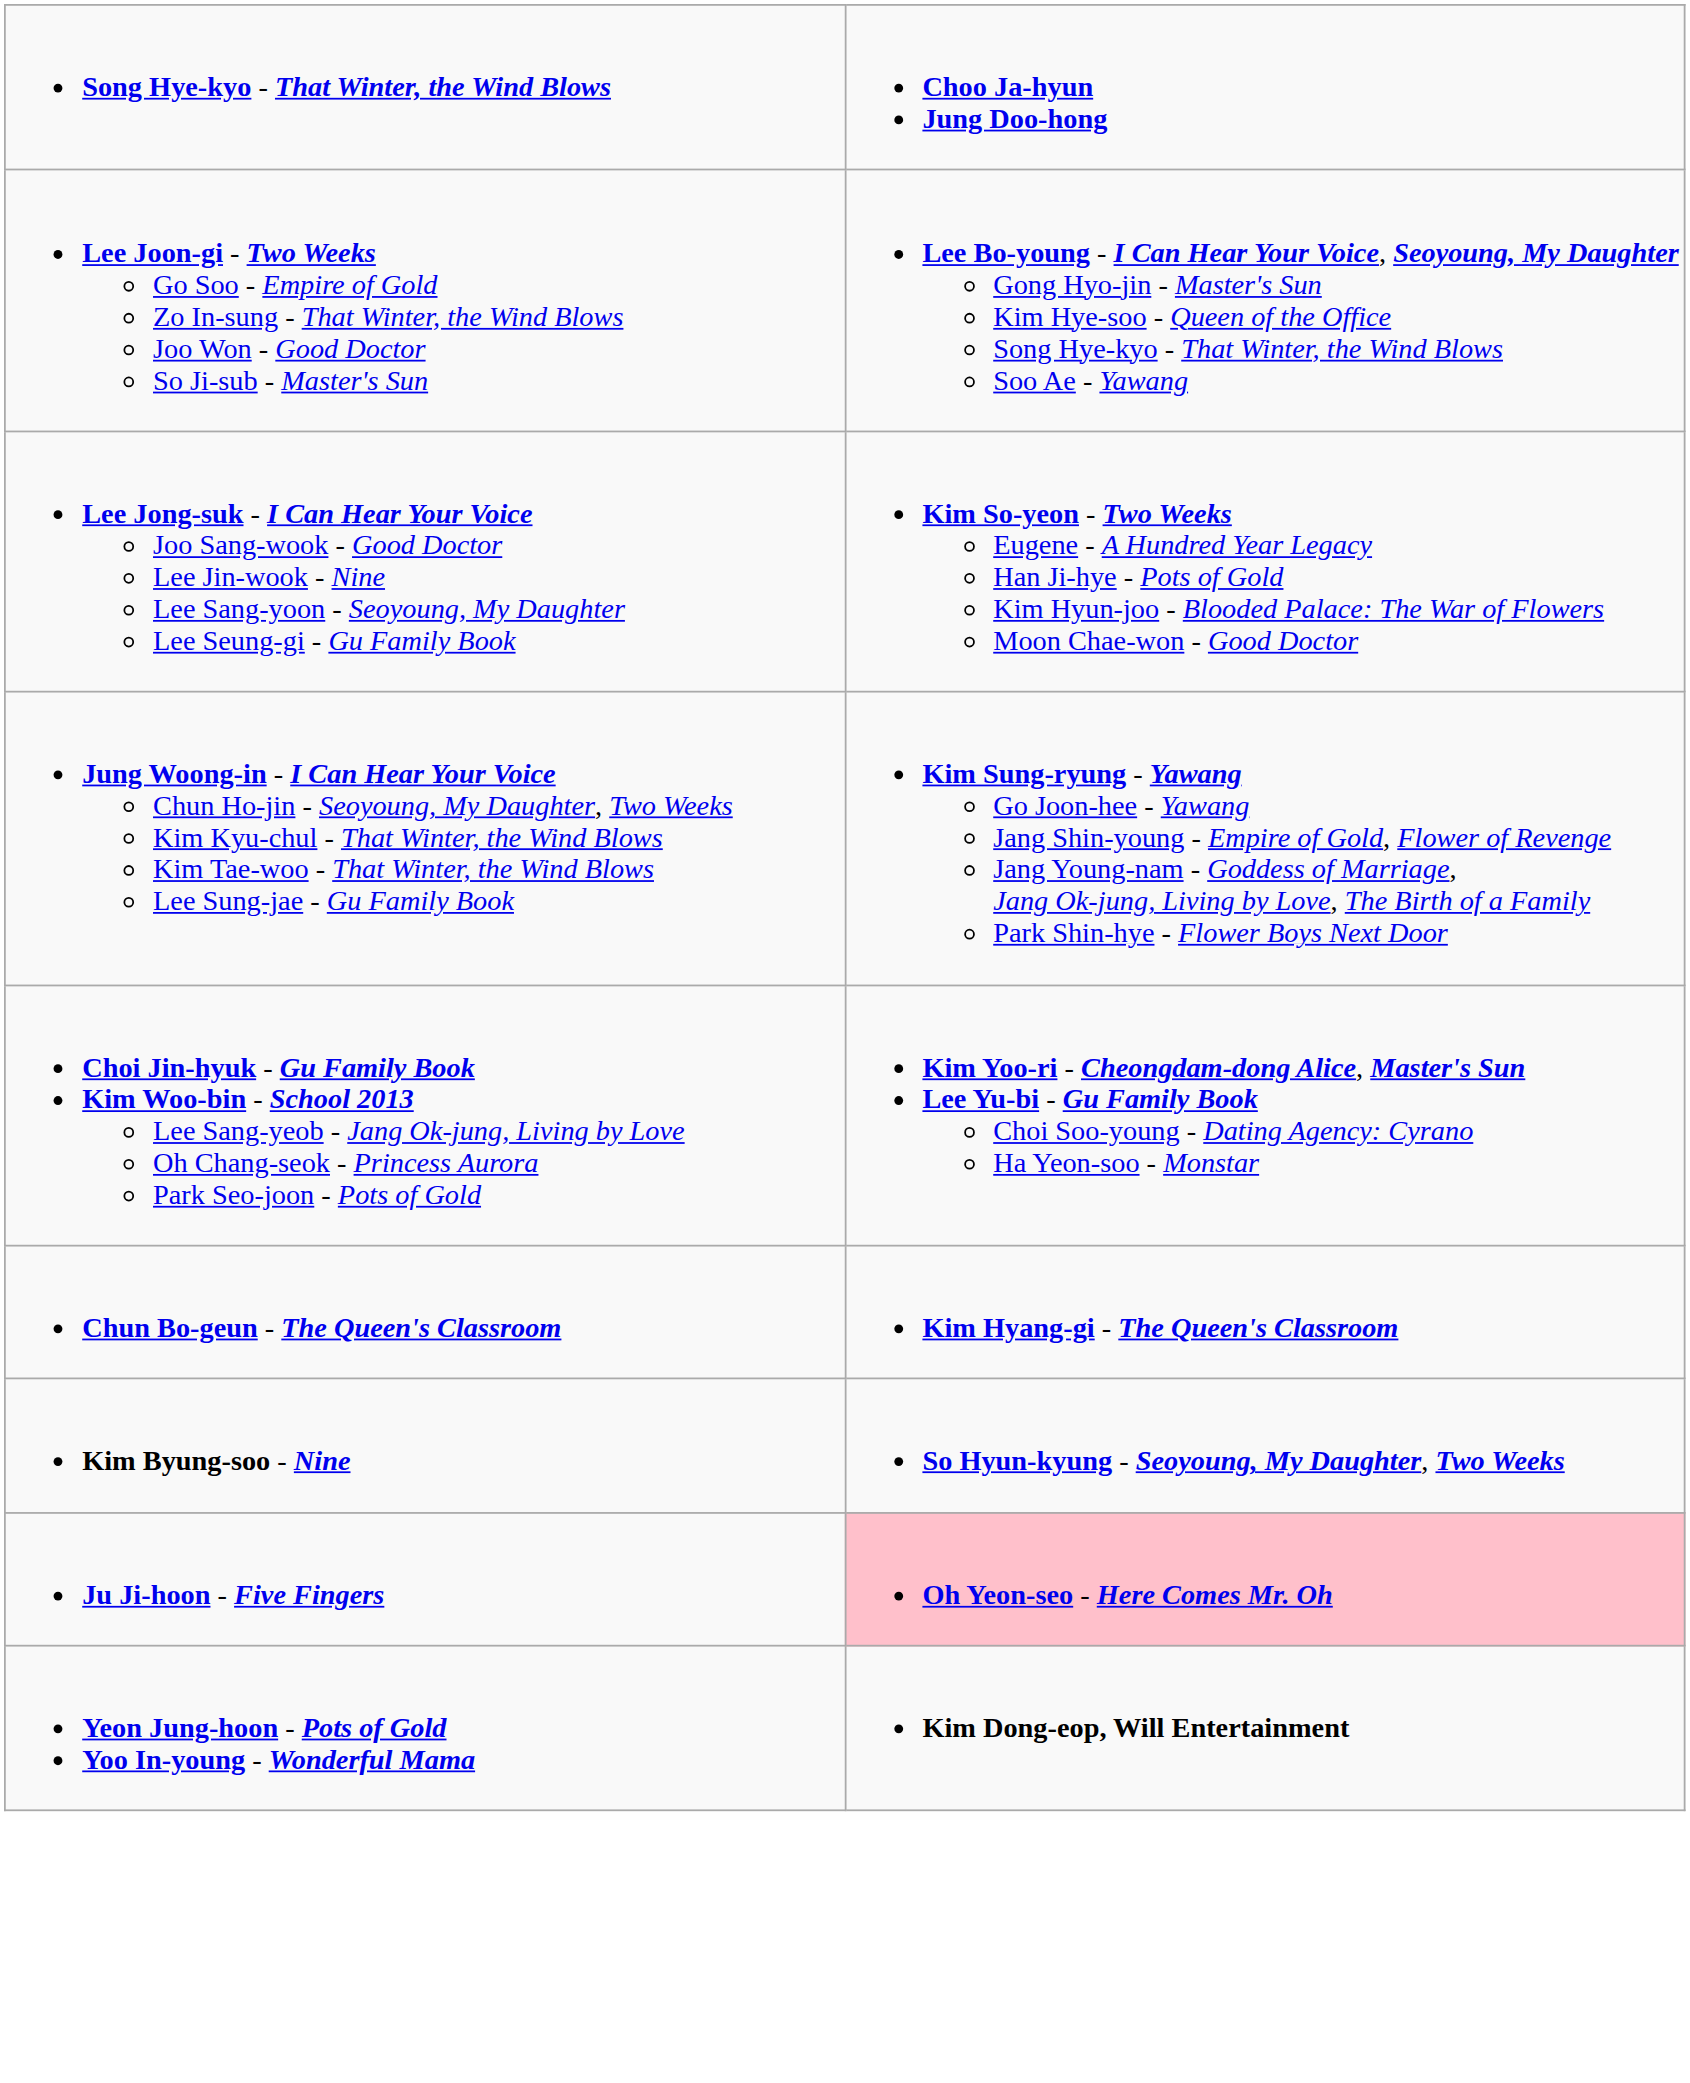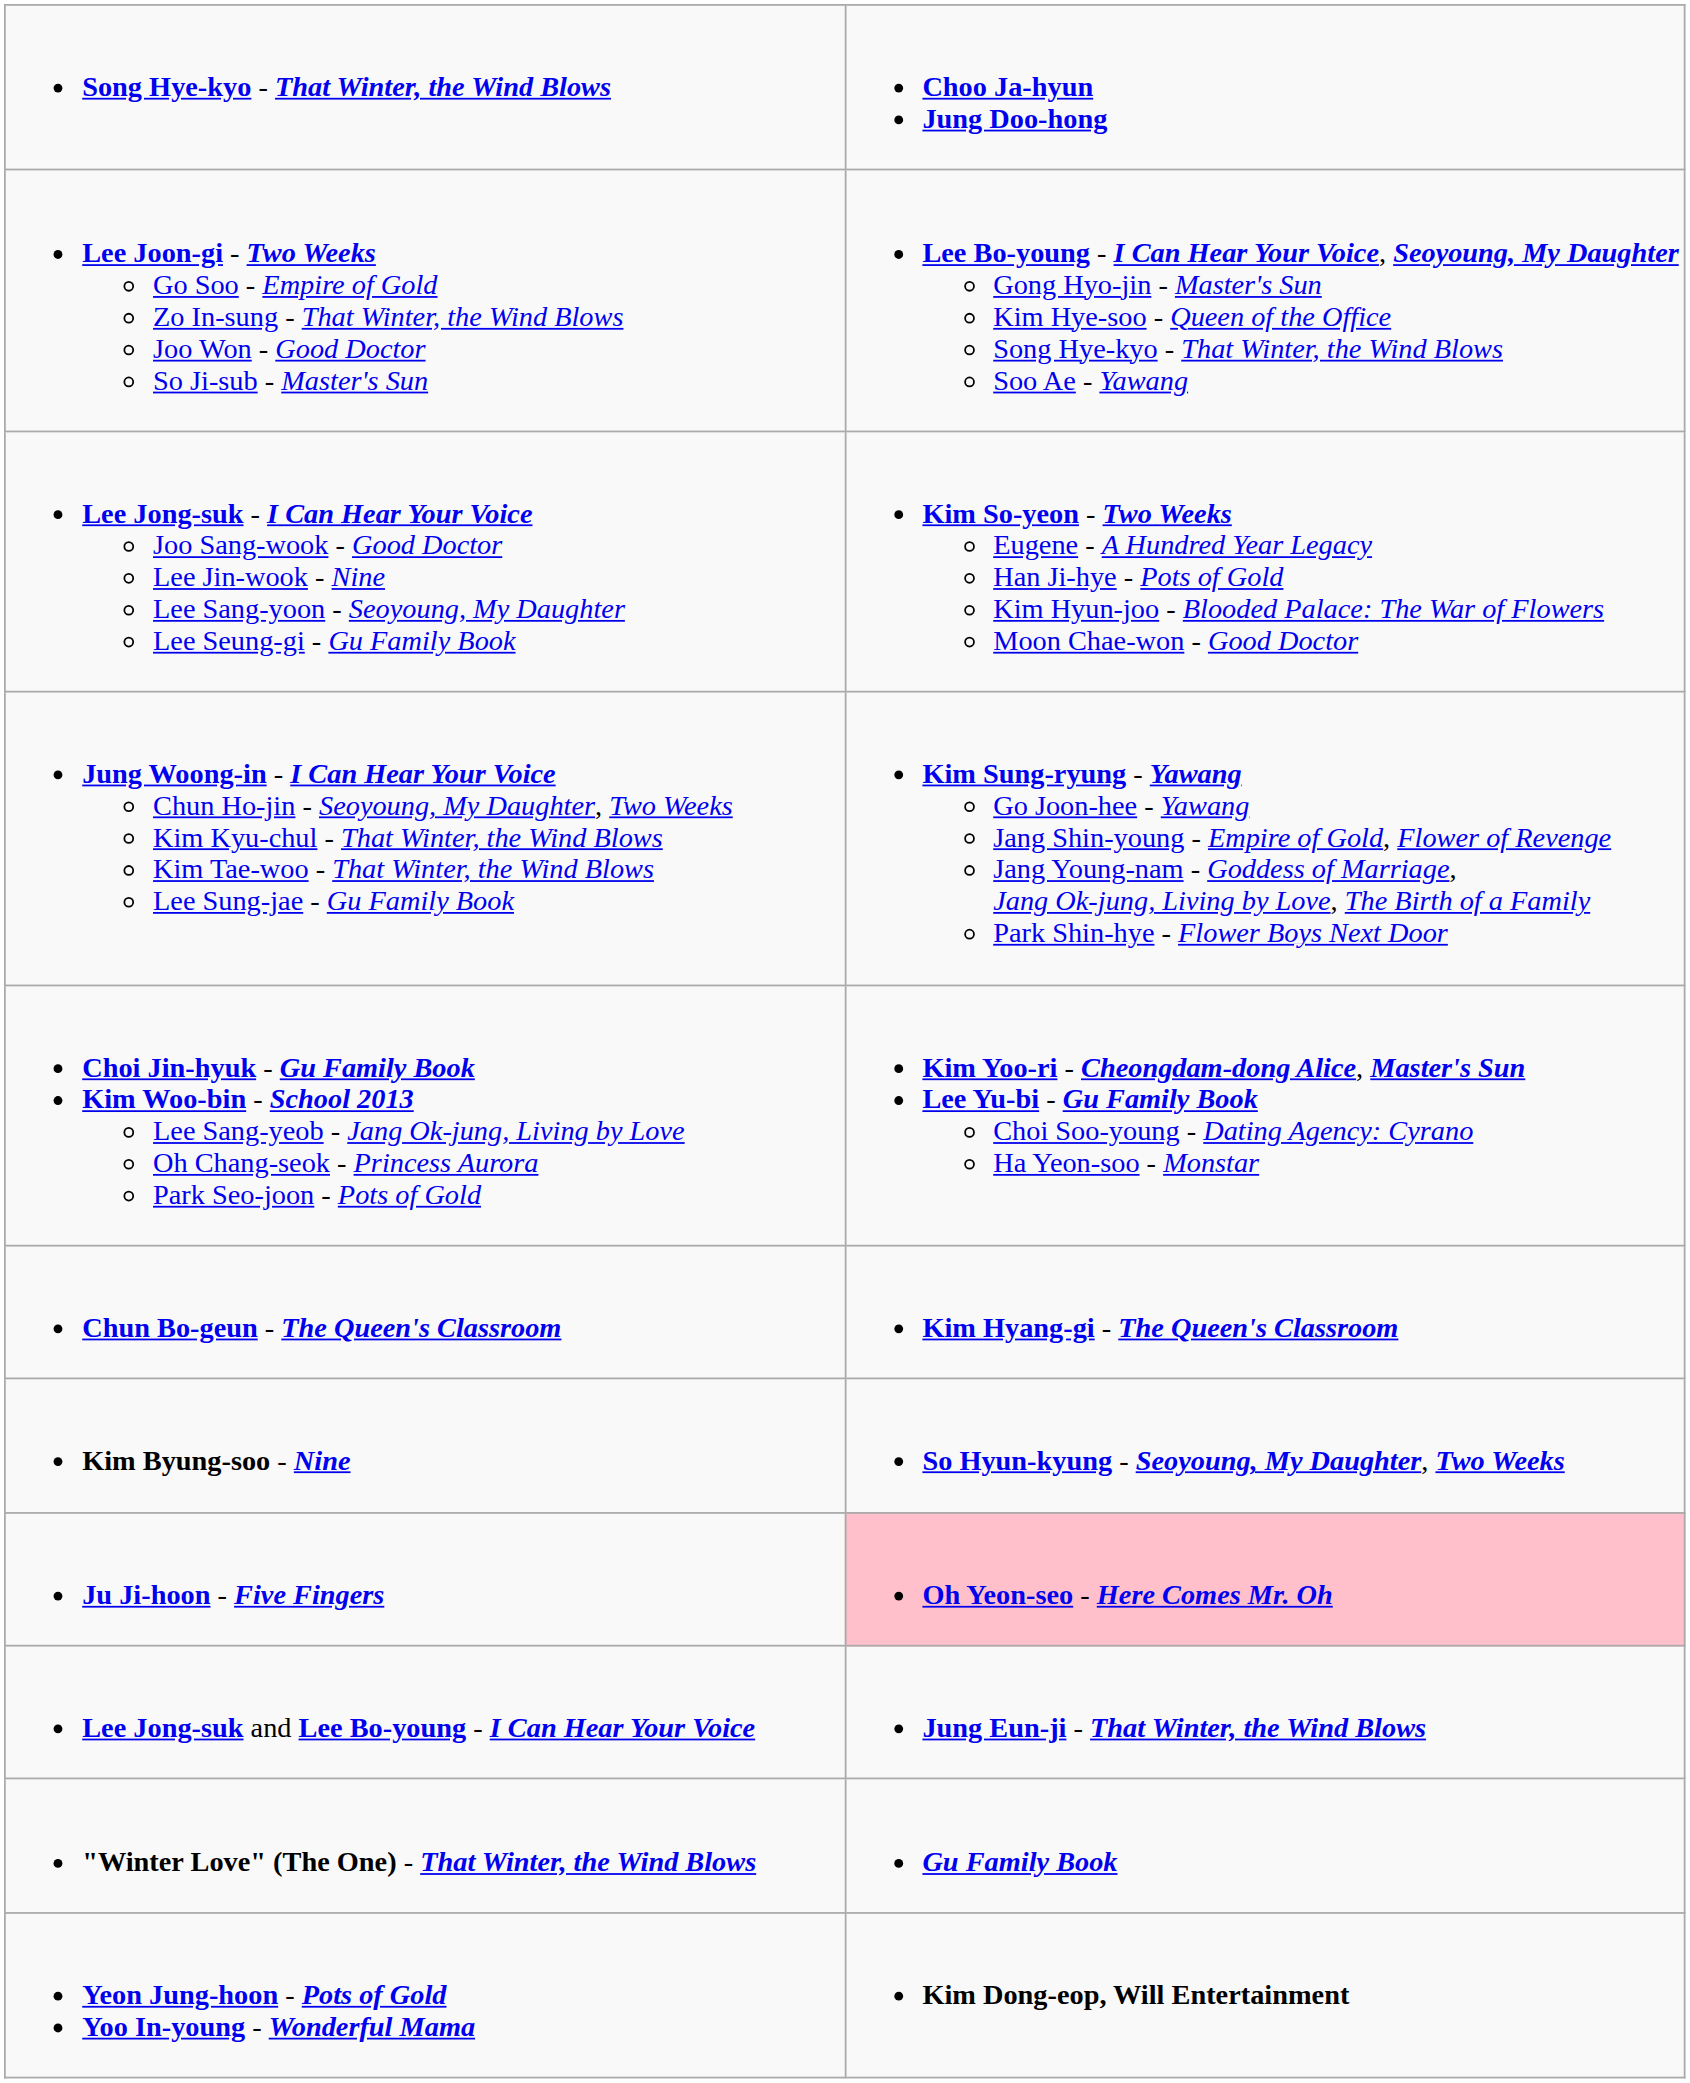 <table class="wikitable">
 <tr>
 <td style="vertical-align:top; width:50%;"><br><ul><li><strong><a href='#'>Song Hye-kyo</a></strong> - <strong><em><a href='#'>That Winter, the Wind Blows</a></em></strong> </li></ul></td>
 <td style="vertical-align:top; width:50%;"><br><ul><li><strong><a href='#'>Choo Ja-hyun</a></strong> </li><li><strong><a href='#'>Jung Doo-hong</a></strong> </li></ul></td>
 </tr>
 <tr>
 <td style="vertical-align:top; width:50%;"><br><ul><li><strong><a href='#'>Lee Joon-gi</a></strong> - <strong><em><a href='#'>Two Weeks</a></em></strong> <ul><li><a href='#'>Go Soo</a> - <em><a href='#'>Empire of Gold</a></em></li><li><a href='#'>Zo In-sung</a> - <em><a href='#'>That Winter, the Wind Blows</a></em></li><li><a href='#'>Joo Won</a> - <em><a href='#'>Good Doctor</a></em></li><li><a href='#'>So Ji-sub</a> - <em><a href='#'>Master's Sun</a></em></li></ul></li></ul></td>
 <td style="vertical-align:top; width:50%;"><br><ul><li><strong><a href='#'>Lee Bo-young</a></strong> - <strong><em><a href='#'>I Can Hear Your Voice</a></em></strong>, <strong><em><a href='#'>Seoyoung, My Daughter</a></em></strong> <ul><li><a href='#'>Gong Hyo-jin</a> - <em><a href='#'>Master's Sun</a></em></li><li><a href='#'>Kim Hye-soo</a> - <em><a href='#'>Queen of the Office</a></em></li><li><a href='#'>Song Hye-kyo</a> - <em><a href='#'>That Winter, the Wind Blows</a></em></li><li><a href='#'>Soo Ae</a> - <em><a href='#'>Yawang</a></em></li></ul></li></ul></td>
 </tr>
 <tr>
 <td style="vertical-align:top; width:50%;"><br><ul><li><strong><a href='#'>Lee Jong-suk</a></strong> - <strong><em><a href='#'>I Can Hear Your Voice</a></em></strong> <ul><li><a href='#'>Joo Sang-wook</a> - <em><a href='#'>Good Doctor</a></em></li><li><a href='#'>Lee Jin-wook</a> - <em><a href='#'>Nine</a></em></li><li><a href='#'>Lee Sang-yoon</a> - <em><a href='#'>Seoyoung, My Daughter</a></em></li><li><a href='#'>Lee Seung-gi</a> - <em><a href='#'>Gu Family Book</a></em></li></ul></li></ul></td>
 <td style="vertical-align:top; width:50%;"><br><ul><li><strong><a href='#'>Kim So-yeon</a></strong> - <strong><em><a href='#'>Two Weeks</a></em></strong> <ul><li><a href='#'>Eugene</a> - <em><a href='#'>A Hundred Year Legacy</a></em></li><li><a href='#'>Han Ji-hye</a> - <em><a href='#'>Pots of Gold</a></em></li><li><a href='#'>Kim Hyun-joo</a> - <em><a href='#'>Blooded Palace: The War of Flowers</a></em></li><li><a href='#'>Moon Chae-won</a> - <em><a href='#'>Good Doctor</a></em></li></ul></li></ul></td>
 </tr>
 <tr>
 <td style="vertical-align:top; width:50%;"><br><ul><li><strong><a href='#'>Jung Woong-in</a></strong> - <strong><em><a href='#'>I Can Hear Your Voice</a></em></strong> <ul><li><a href='#'>Chun Ho-jin</a> - <em><a href='#'>Seoyoung, My Daughter</a></em>, <em><a href='#'>Two Weeks</a></em></li><li><a href='#'>Kim Kyu-chul</a> - <em><a href='#'>That Winter, the Wind Blows</a></em></li><li><a href='#'>Kim Tae-woo</a> - <em><a href='#'>That Winter, the Wind Blows</a></em></li><li><a href='#'>Lee Sung-jae</a> - <em><a href='#'>Gu Family Book</a></em></li></ul></li></ul></td>
 <td style="vertical-align:top; width:50%;"><br><ul><li><strong><a href='#'>Kim Sung-ryung</a></strong> - <strong><em><a href='#'>Yawang</a></em></strong> <ul><li><a href='#'>Go Joon-hee</a> - <em><a href='#'>Yawang</a></em></li><li><a href='#'>Jang Shin-young</a> - <em><a href='#'>Empire of Gold</a></em>, <em><a href='#'>Flower of Revenge</a></em></li><li><a href='#'>Jang Young-nam</a> - <em><a href='#'>Goddess of Marriage</a></em>, <br> <em><a href='#'>Jang Ok-jung, Living by Love</a></em>, <em><a href='#'>The Birth of a Family</a></em></li><li><a href='#'>Park Shin-hye</a> - <em><a href='#'>Flower Boys Next Door</a></em></li></ul></li></ul></td>
 </tr>
 <tr>
 <td style="vertical-align:top; width:50%;"><br><ul><li><strong><a href='#'>Choi Jin-hyuk</a></strong> - <strong><em><a href='#'>Gu Family Book</a></em></strong> </li><li><strong><a href='#'>Kim Woo-bin</a></strong> - <strong><em><a href='#'>School 2013</a></em></strong> <ul><li><a href='#'>Lee Sang-yeob</a> - <em><a href='#'>Jang Ok-jung, Living by Love</a></em></li><li><a href='#'>Oh Chang-seok</a> - <em><a href='#'>Princess Aurora</a></em></li><li><a href='#'>Park Seo-joon</a> - <em><a href='#'>Pots of Gold</a></em></li></ul></li></ul></td>
 <td style="vertical-align:top; width:50%;"><br><ul><li><strong><a href='#'>Kim Yoo-ri</a></strong> - <strong><em><a href='#'>Cheongdam-dong Alice</a></em></strong>, <strong><em><a href='#'>Master's Sun</a></em></strong> </li><li><strong><a href='#'>Lee Yu-bi</a></strong> - <strong><em><a href='#'>Gu Family Book</a></em></strong> <ul><li><a href='#'>Choi Soo-young</a> - <em><a href='#'>Dating Agency: Cyrano</a></em></li><li><a href='#'>Ha Yeon-soo</a> - <em><a href='#'>Monstar</a></em></li></ul></li></ul></td>
 </tr>
 <tr>
 <td style="vertical-align:top; width:50%;"><br><ul><li><strong><a href='#'>Chun Bo-geun</a></strong> - <strong><em><a href='#'>The Queen's Classroom</a></em></strong> </li></ul></td>
 <td style="vertical-align:top; width:50%;"><br><ul><li><strong><a href='#'>Kim Hyang-gi</a></strong> - <strong><em><a href='#'>The Queen's Classroom</a></em></strong> </li></ul></td>
 </tr>
 <tr>
 <td style="vertical-align:top; width:50%;"><br><ul><li><strong>Kim Byung-soo</strong> - <strong><em><a href='#'>Nine</a></em></strong> </li></ul></td>
 <td style="vertical-align:top; width:50%;"><br><ul><li><strong><a href='#'>So Hyun-kyung</a></strong> - <strong><em><a href='#'>Seoyoung, My Daughter</a></em></strong>, <strong><em><a href='#'>Two Weeks</a></em></strong> </li></ul></td>
 </tr>
 <tr>
 <td style="vertical-align:top; width:50%;"><br><ul><li><strong><a href='#'>Ju Ji-hoon</a></strong> - <strong><em><a href='#'>Five Fingers</a></em></strong> </li></ul></td>
 <td style="background: pink; vertical-align:top; width:50%;"><br><ul><li><strong><a href='#'>Oh Yeon-seo</a></strong> - <strong><em><a href='#'>Here Comes Mr. Oh</a></em></strong> </li></ul></td>
 </tr>
 <tr>
+<td style="vertical-align:top; width:50%;"><br><ul><li><strong><a href='#'>Lee Jong-suk</a></strong> and <strong><a href='#'>Lee Bo-young</a></strong> - <strong><em><a href='#'>I Can Hear Your Voice</a></em></strong> </li></ul></td>
+<td style="vertical-align:top; width:50%;"><br><ul><li><strong><a href='#'>Jung Eun-ji</a></strong> - <strong><em><a href='#'>That Winter, the Wind Blows</a></em></strong> </li></ul></td>
+</tr>
+<tr>
+<td style="vertical-align:top; width:50%;"><br><ul><li><strong>"Winter Love" (The One)</strong> - <strong><em><a href='#'>That Winter, the Wind Blows</a></em></strong> </li></ul></td>
+<td style="vertical-align:top; width:50%;"><br><ul><li><strong><em><a href='#'>Gu Family Book</a></em></strong> </li></ul></td>
+</tr>
+<tr>
 <td style="vertical-align:top; width:50%;"><br><ul><li><strong><a href='#'>Yeon Jung-hoon</a></strong> - <strong><em><a href='#'>Pots of Gold</a></em></strong> </li><li><strong><a href='#'>Yoo In-young</a></strong> - <strong><em><a href='#'>Wonderful Mama</a></em></strong> </li></ul></td>
 <td style="vertical-align:top; width:50%;"><br><ul><li><strong>Kim Dong-eop, Will Entertainment</strong> </li></ul></td>
 </tr>
 </table>
